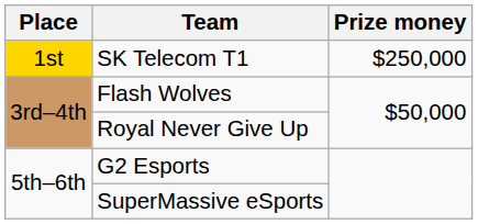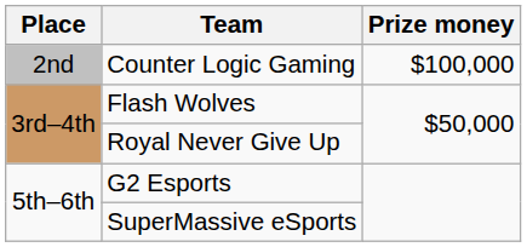 <table class="wikitable" style="text-align:left">
 <tr>
 <th>Place</th>
 <th>Team</th>
 <th>Prize money</th>
 </tr>
 <tr>
-<td style="text-align:center; background:gold;">1st</td>
-<td>SK Telecom T1</td>
-<td style="text-align:right">$250,000</td>
+<td style="text-align:center; background:silver;">2nd</td>
+<td>Counter Logic Gaming</td>
+<td style="text-align:right">$100,000</td>
 </tr>
 <tr>
 <td style="text-align:center; background:#c96;" rowspan="2">3rd–4th</td>
 <td>Flash Wolves</td>
 <td style="text-align:right" rowspan="2">$50,000</td>
 </tr>
 <tr>
 <td>Royal Never Give Up</td>
 </tr>
 <tr>
 <td style="text-align:center" rowspan="4">5th–6th</td>
 <td>G2 Esports</td>
 <td style="text-align:right" rowspan="4"></td>
 </tr>
 <tr>
 <td>SuperMassive eSports</td>
 </tr>
 </table>
